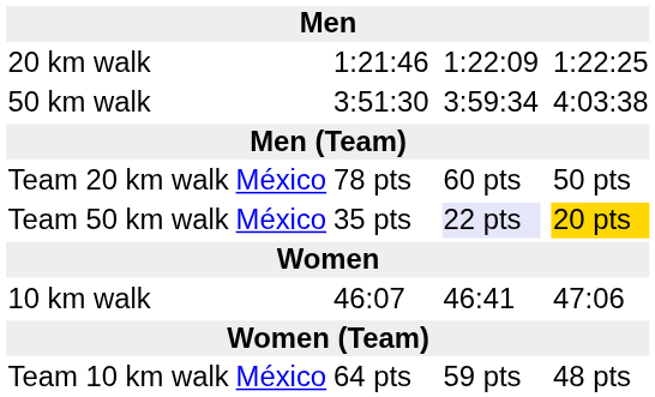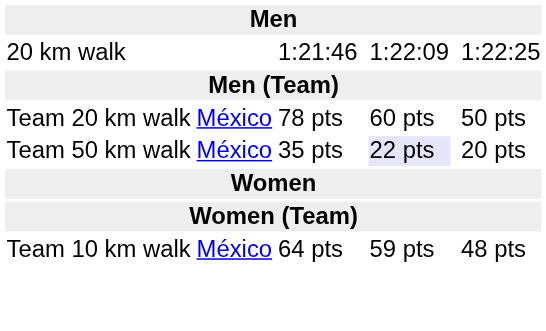 <table>
 <tr>
 <td colspan=7 bgcolor=#eeeeee style="text-align:center;"><strong>Men</strong></td>
 </tr>
 <tr>
 <td>20 km walk</td>
 <td></td>
 <td>1:21:46</td>
 <td></td>
 <td>1:22:09</td>
 <td></td>
 <td>1:22:25</td>
-</tr>
-<tr>
-<td>50 km walk</td>
-<td></td>
-<td>3:51:30</td>
-<td></td>
-<td>3:59:34</td>
-<td></td>
-<td>4:03:38</td>
 </tr>
 <tr>
 <td colspan=7 bgcolor=#eeeeee style="text-align:center;"><strong>Men (Team)</strong></td>
 </tr>
 <tr>
 <td>Team 20 km walk</td>
 <td> <a href='#'>México</a></td>
 <td>78 pts</td>
 <td></td>
 <td>60 pts</td>
 <td></td>
 <td>50 pts</td>
 </tr>
 <tr>
 <td>Team 50 km walk</td>
 <td> <a href='#'>México</a></td>
 <td>35 pts</td>
 <td></td>
 <td style="background: lavender;">22 pts</td>
 <td></td>
-<td style="background: gold;">20 pts</td>
+<td>20 pts</td>
 </tr>
 <tr>
 <td colspan=7 bgcolor=#eeeeee style="text-align:center;"><strong>Women</strong></td>
-</tr>
-<tr>
-<td>10 km walk</td>
-<td></td>
-<td>46:07</td>
-<td></td>
-<td>46:41</td>
-<td></td>
-<td>47:06</td>
 </tr>
 <tr>
 <td colspan=7 bgcolor=#eeeeee style="text-align:center;"><strong>Women (Team)</strong></td>
 </tr>
 <tr>
 <td>Team 10 km walk</td>
 <td> <a href='#'>México</a></td>
 <td>64 pts</td>
 <td></td>
 <td>59 pts</td>
 <td></td>
 <td>48 pts</td>
 </tr>
 </table>
